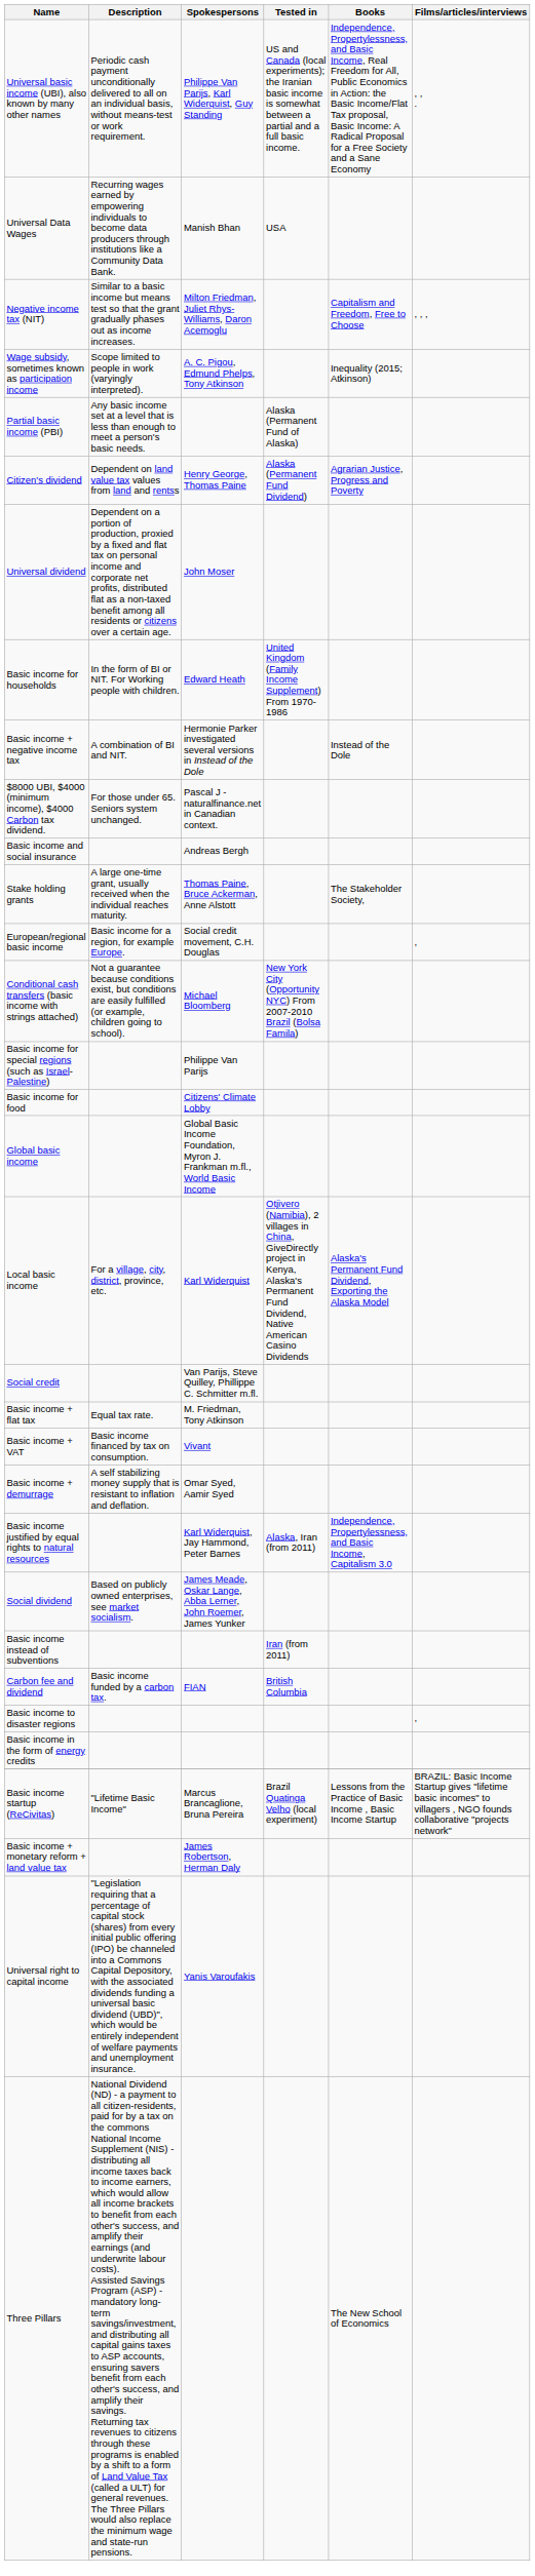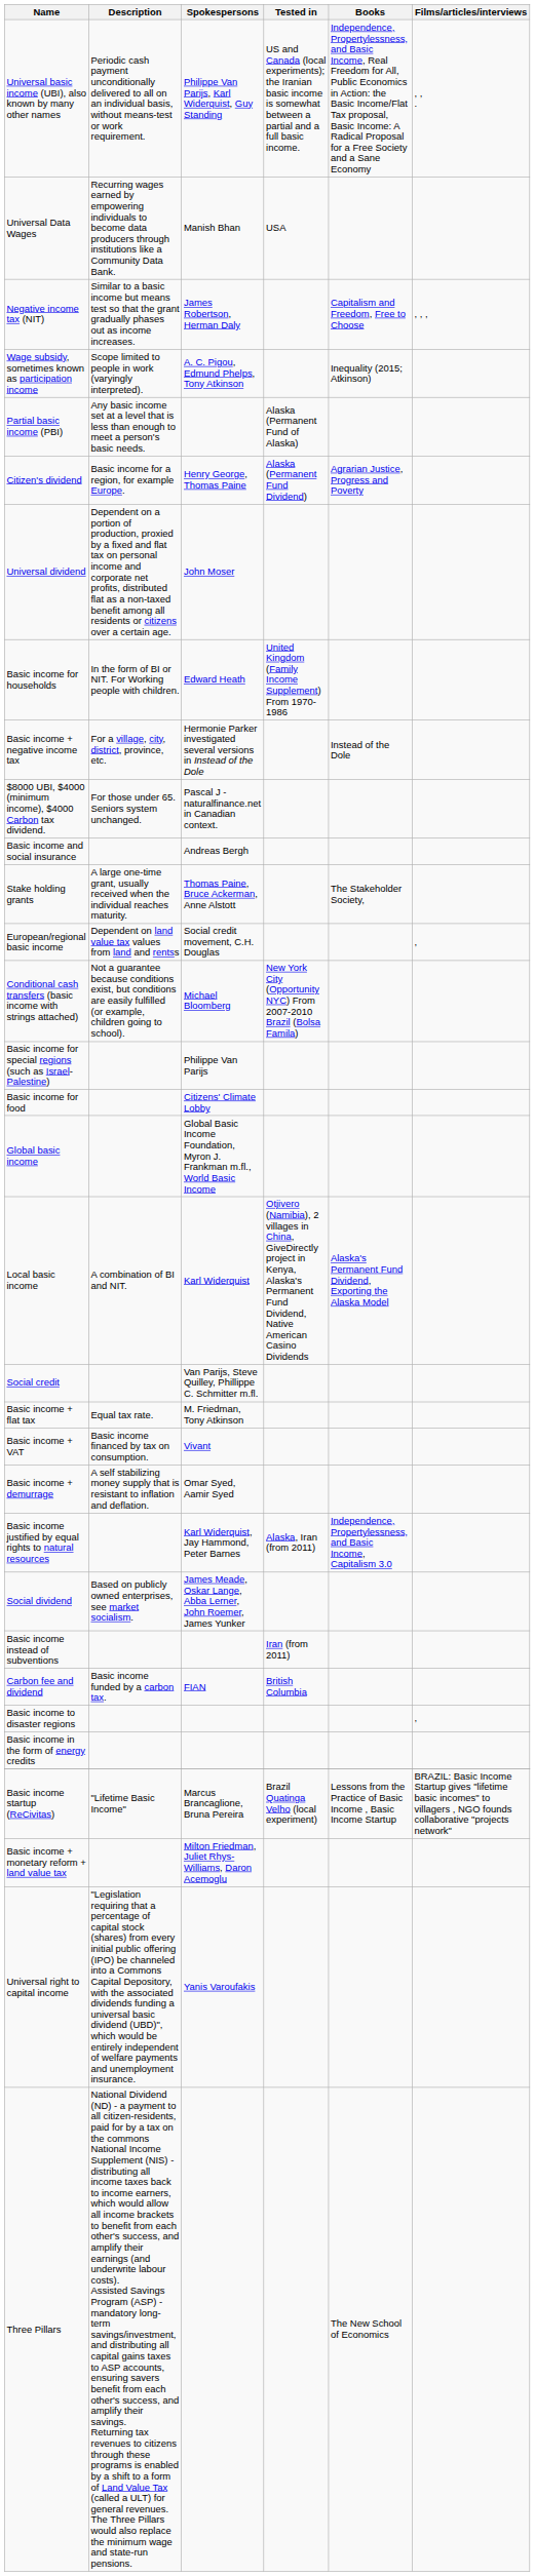 <table class="wikitable">
 <tr>
 <th>Name</th>
 <th>Description</th>
 <th>Spokespersons</th>
 <th>Tested in</th>
 <th>Books</th>
 <th>Films/articles/interviews</th>
 </tr>
 <tr>
 <td><a href='#'>Universal basic income</a> (UBI), also known by many other names</td>
 <td>Periodic cash payment unconditionally delivered to all on an individual basis, without means-test or work requirement.</td>
 <td><a href='#'>Philippe Van Parijs</a>, <a href='#'>Karl Widerquist</a>, <a href='#'>Guy Standing</a></td>
 <td>US and <a href='#'>Canada</a> (local experiments); the Iranian basic income is somewhat between a partial and a full basic income.</td>
 <td><a href='#'>Independence, Propertylessness, and Basic Income</a>, Real Freedom for All, Public Economics in Action: the Basic Income/Flat Tax proposal, Basic Income: A Radical Proposal for a Free Society and a Sane Economy</td>
 <td>, ,<br>.</td>
 </tr>
 <tr>
 <td>Universal Data Wages</td>
 <td>Recurring wages earned by empowering individuals to become data producers through institutions like a Community Data Bank.</td>
 <td>Manish Bhan</td>
 <td>USA</td>
 <td></td>
 <td></td>
 </tr>
 <tr>
 <td><a href='#'>Negative income tax</a> (NIT)</td>
 <td>Similar to a basic income but means test so that the grant gradually phases out as income increases.</td>
-<td><a href='#'>Milton Friedman</a>, <a href='#'>Juliet Rhys-Williams</a>, <a href='#'>Daron Acemoglu</a></td>
+<td><a href='#'>James Robertson</a>, <a href='#'>Herman Daly</a></td>
 <td></td>
 <td><a href='#'>Capitalism and Freedom</a>, <a href='#'>Free to Choose</a></td>
 <td>, , , </td>
 </tr>
 <tr>
 <td><a href='#'>Wage subsidy</a>, sometimes known as <a href='#'>participation income</a></td>
 <td>Scope limited to people in work (varyingly interpreted).</td>
 <td><a href='#'>A. C. Pigou</a>, <a href='#'>Edmund Phelps</a>, <a href='#'>Tony Atkinson</a></td>
 <td></td>
 <td>Inequality (2015; Atkinson)</td>
 <td></td>
 </tr>
 <tr>
 <td><a href='#'>Partial basic income</a> (PBI)</td>
 <td>Any basic income set at a level that is less than enough to meet a person's basic needs.</td>
 <td></td>
 <td>Alaska (Permanent Fund of Alaska)</td>
 <td></td>
 <td></td>
 </tr>
 <tr>
 <td><a href='#'>Citizen's dividend</a></td>
-<td>Dependent on <a href='#'>land value tax</a> values from <a href='#'>land</a> and <a href='#'>rents</a>s</td>
+<td>Basic income for a region, for example <a href='#'>Europe</a>.</td>
 <td><a href='#'>Henry George</a>, <a href='#'>Thomas Paine</a></td>
 <td><a href='#'>Alaska</a> (<a href='#'>Permanent Fund Dividend</a>)</td>
 <td><a href='#'>Agrarian Justice</a>, <a href='#'>Progress and Poverty</a></td>
 <td></td>
 </tr>
 <tr>
 <td><a href='#'>Universal dividend</a></td>
 <td>Dependent on a portion of production, proxied by a fixed and flat tax on personal income and corporate net profits, distributed flat as a non-taxed benefit among all residents or <a href='#'>citizens</a> over a certain age.</td>
 <td><a href='#'>John Moser</a></td>
 <td></td>
 <td></td>
 <td></td>
 </tr>
 <tr>
 <td>Basic income for households</td>
 <td>In the form of BI or NIT. For Working people with children.</td>
 <td><a href='#'>Edward Heath</a></td>
 <td><a href='#'>United Kingdom</a> (<a href='#'>Family Income Supplement</a>) From 1970-1986</td>
 <td></td>
 <td></td>
 </tr>
 <tr>
 <td>Basic income + negative income tax</td>
-<td>A combination of BI and NIT.</td>
+<td>For a <a href='#'>village</a>, <a href='#'>city</a>, <a href='#'>district</a>, province, etc.</td>
 <td>Hermonie Parker investigated several versions in <em>Instead of the Dole</em></td>
 <td></td>
 <td>Instead of the Dole</td>
 <td></td>
 </tr>
 <tr>
 <td>$8000 UBI, $4000 (minimum income), $4000 <a href='#'>Carbon</a> tax dividend.</td>
 <td>For those under 65. Seniors system unchanged.</td>
 <td>Pascal J - naturalfinance.net in Canadian context.</td>
 <td></td>
 <td></td>
 </tr>
 <tr>
 <td>Basic income and social insurance</td>
 <td></td>
 <td>Andreas Bergh</td>
 <td></td>
 <td></td>
 <td></td>
 </tr>
 <tr>
 <td>Stake holding grants</td>
 <td>A large one-time grant, usually received when the individual reaches maturity.</td>
 <td><a href='#'>Thomas Paine</a>, <a href='#'>Bruce Ackerman</a>, Anne Alstott</td>
 <td></td>
 <td>The Stakeholder Society, </td>
 <td></td>
 </tr>
 <tr>
 <td>European/regional basic income</td>
-<td>Basic income for a region, for example <a href='#'>Europe</a>.</td>
+<td>Dependent on <a href='#'>land value tax</a> values from <a href='#'>land</a> and <a href='#'>rents</a>s</td>
 <td>Social credit movement, C.H. Douglas</td>
 <td></td>
 <td></td>
 <td>, </td>
 </tr>
 <tr>
 <td><a href='#'>Conditional cash transfers</a> (basic income with strings attached)</td>
 <td>Not a guarantee because conditions exist, but conditions are easily fulfilled (or example, children going to school).</td>
 <td><a href='#'>Michael Bloomberg</a></td>
 <td><a href='#'>New York City</a> (<a href='#'>Opportunity NYC</a>) From 2007-2010<br><a href='#'>Brazil</a> (<a href='#'>Bolsa Famila</a>)</td>
 <td></td>
 <td></td>
 </tr>
 <tr>
 <td>Basic income for special <a href='#'>regions</a> (such as <a href='#'>Israel</a>-<a href='#'>Palestine</a>)</td>
 <td></td>
 <td>Philippe Van Parijs</td>
 <td></td>
 <td></td>
 <td></td>
 </tr>
 <tr>
 <td>Basic income for food</td>
 <td></td>
 <td><a href='#'>Citizens' Climate Lobby</a></td>
 <td></td>
 <td></td>
 <td></td>
 </tr>
 <tr>
 <td><a href='#'>Global basic income</a></td>
 <td></td>
 <td>Global Basic Income Foundation, Myron J. Frankman m.fl., <a href='#'>World Basic Income</a></td>
 <td></td>
 <td></td>
 <td></td>
 </tr>
 <tr>
 <td>Local basic income</td>
-<td>For a <a href='#'>village</a>, <a href='#'>city</a>, <a href='#'>district</a>, province, etc.</td>
+<td>A combination of BI and NIT.</td>
 <td><a href='#'>Karl Widerquist</a></td>
 <td><a href='#'>Otjivero</a> (<a href='#'>Namibia</a>), 2 villages in <a href='#'>China</a>, GiveDirectly project in Kenya, Alaska's Permanent Fund Dividend, Native American Casino Dividends</td>
 <td><a href='#'>Alaska's Permanent Fund Dividend</a>, <a href='#'>Exporting the Alaska Model</a></td>
 <td></td>
 </tr>
 <tr>
 <td><a href='#'>Social credit</a></td>
 <td></td>
 <td>Van Parijs, Steve Quilley, Phillippe C. Schmitter m.fl.</td>
 <td></td>
 <td></td>
 <td></td>
 </tr>
 <tr>
 <td>Basic income + flat tax</td>
 <td>Equal tax rate.</td>
 <td>M. Friedman, Tony Atkinson</td>
 <td></td>
 <td></td>
 <td></td>
 </tr>
 <tr>
 <td>Basic income + VAT</td>
 <td>Basic income financed by tax on consumption.</td>
 <td><a href='#'>Vivant</a></td>
 <td></td>
 <td></td>
 <td></td>
 </tr>
 <tr>
 <td>Basic income + <a href='#'>demurrage</a></td>
 <td>A self stabilizing money supply that is resistant to inflation and deflation.</td>
 <td>Omar Syed, Aamir Syed</td>
 <td></td>
 <td></td>
 <td></td>
 </tr>
 <tr>
 <td>Basic income justified by equal rights to <a href='#'>natural resources</a></td>
 <td></td>
 <td><a href='#'>Karl Widerquist</a>, Jay Hammond, Peter Barnes</td>
 <td><a href='#'>Alaska</a>, Iran (from 2011)</td>
 <td><a href='#'>Independence, Propertylessness, and Basic Income</a>, <a href='#'>Capitalism 3.0</a></td>
 <td></td>
 </tr>
 <tr>
 <td><a href='#'>Social dividend</a></td>
 <td>Based on publicly owned enterprises, see <a href='#'>market socialism</a>.</td>
 <td><a href='#'>James Meade</a>, <a href='#'>Oskar Lange</a>, <a href='#'>Abba Lerner</a>, <a href='#'>John Roemer</a>, James Yunker</td>
 <td></td>
 <td></td>
 <td></td>
 </tr>
 <tr>
 <td>Basic income instead of subventions</td>
 <td></td>
 <td></td>
 <td><a href='#'>Iran</a> (from 2011)</td>
 <td></td>
 <td></td>
 </tr>
 <tr>
 <td><a href='#'>Carbon fee and dividend</a></td>
 <td>Basic income funded by a <a href='#'>carbon tax</a>.</td>
 <td><a href='#'>FIAN</a></td>
 <td><a href='#'>British Columbia</a></td>
 <td></td>
 <td></td>
 </tr>
 <tr>
 <td>Basic income to disaster regions</td>
 <td></td>
 <td></td>
 <td></td>
 <td></td>
 <td>, </td>
 </tr>
 <tr>
 <td>Basic income in the form of <a href='#'>energy</a> credits</td>
 <td></td>
 <td></td>
 <td></td>
 <td></td>
 <td></td>
 </tr>
 <tr>
 </tr>
 <tr>
 <td>Basic income startup (<a href='#'>ReCivitas</a>)</td>
 <td>"Lifetime Basic Income"</td>
 <td>Marcus Brancaglione, Bruna Pereira</td>
 <td>Brazil <a href='#'>Quatinga Velho</a> (local experiment)</td>
 <td>Lessons from the Practice of Basic Income , Basic Income Startup </td>
 <td>BRAZIL: Basic Income Startup gives "lifetime basic incomes" to villagers , NGO founds collaborative "projects network" </td>
 </tr>
 <tr>
 <td>Basic income + monetary reform + <a href='#'>land value tax</a></td>
 <td></td>
-<td><a href='#'>James Robertson</a>, <a href='#'>Herman Daly</a></td>
+<td><a href='#'>Milton Friedman</a>, <a href='#'>Juliet Rhys-Williams</a>, <a href='#'>Daron Acemoglu</a></td>
 <td></td>
 <td></td>
 <td></td>
 </tr>
 <tr>
 <td>Universal right to capital income</td>
 <td>"Legislation requiring that a percentage of capital stock (shares) from every initial public offering (IPO) be channeled into a Commons Capital Depository, with the associated dividends funding a universal basic dividend (UBD)", which would be entirely independent of welfare payments and unemployment insurance.</td>
 <td><a href='#'>Yanis Varoufakis</a></td>
 <td></td>
 <td></td>
 <td></td>
 </tr>
 <tr>
 <td>Three Pillars</td>
 <td>National Dividend (ND) - a payment to all citizen-residents, paid for by a tax on the commons<br>National Income Supplement (NIS) - distributing all income taxes back to income earners, which would allow all income brackets to benefit from each other's success, and amplify their earnings (and underwrite labour costs).<br>Assisted Savings Program (ASP) - mandatory long-term savings/investment, and distributing all capital gains taxes to ASP accounts, ensuring savers benefit from each other's success, and amplify their savings.<br>Returning tax revenues to citizens through these programs is enabled by a shift to a form of <a href='#'>Land Value Tax</a> (called a ULT) for general revenues. The Three Pillars would also replace the minimum wage and state-run pensions.</td>
 <td></td>
 <td></td>
 <td>The New School of Economics</td>
 <td></td>
 </tr>
 </table>
